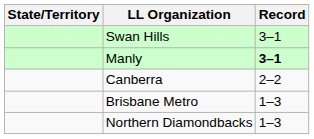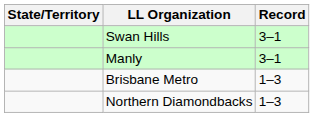 <table class="wikitable">
 <tr>
 <th>State/Territory</th>
 <th>LL Organization</th>
 <th>Record</th>
 </tr>
 <tr bgcolor="ccffcc">
 <td><strong></strong></td>
 <td>Swan Hills</td>
 <td>3–1</td>
 </tr>
 <tr bgcolor="ccffcc">
 <td><strong></strong></td>
 <td>Manly</td>
-<td><strong>3–1</strong></td>
-</tr>
-<tr>
-<td><strong></strong></td>
-<td>Canberra</td>
-<td>2–2</td>
+<td>3–1</td>
 </tr>
 <tr>
 <td><strong></strong></td>
 <td>Brisbane Metro</td>
 <td>1–3</td>
 </tr>
 <tr>
 <td><strong></strong></td>
 <td>Northern Diamondbacks</td>
 <td>1–3</td>
 </tr>
 </table>
